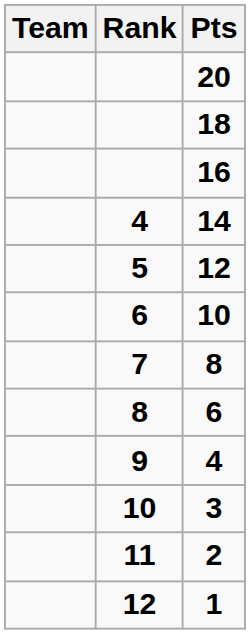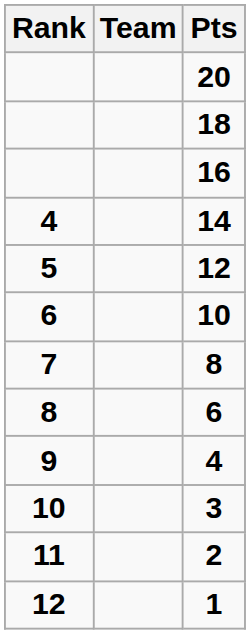 <table class="wikitable" style="text-align: center;">
 <tr>
+<th>Rank</th>
 <th>Team</th>
-<th>Rank</th>
 <th>Pts</th>
 </tr>
 <tr>
+<td></td>
 <td align="left"></td>
-<td></td>
 <td><strong>20</strong></td>
 </tr>
 <tr>
+<td></td>
 <td align="left"></td>
-<td></td>
 <td><strong>18</strong></td>
 </tr>
 <tr>
+<td></td>
 <td align="left"></td>
-<td></td>
 <td><strong>16</strong></td>
 </tr>
 <tr>
+<td><strong>4</strong></td>
 <td align="left"></td>
-<td><strong>4</strong></td>
 <td><strong>14</strong></td>
 </tr>
 <tr>
+<td><strong>5</strong></td>
 <td align="left"></td>
-<td><strong>5</strong></td>
 <td><strong>12</strong></td>
 </tr>
 <tr>
+<td><strong>6</strong></td>
 <td align="left"></td>
-<td><strong>6</strong></td>
 <td><strong>10</strong></td>
 </tr>
 <tr>
+<td><strong>7</strong></td>
 <td align="left"></td>
-<td><strong>7</strong></td>
 <td><strong>8</strong></td>
 </tr>
 <tr>
+<td><strong>8</strong></td>
 <td align="left"></td>
-<td><strong>8</strong></td>
 <td><strong>6</strong></td>
 </tr>
 <tr>
+<td><strong>9</strong></td>
 <td align="left"></td>
-<td><strong>9</strong></td>
 <td><strong>4</strong></td>
 </tr>
 <tr>
+<td><strong>10</strong></td>
 <td align="left"></td>
-<td><strong>10</strong></td>
 <td><strong>3</strong></td>
 </tr>
 <tr>
+<td><strong>11</strong></td>
 <td align="left"></td>
-<td><strong>11</strong></td>
 <td><strong>2</strong></td>
 </tr>
 <tr>
+<td><strong>12</strong></td>
 <td align="left"></td>
-<td><strong>12</strong></td>
 <td><strong>1</strong></td>
 </tr>
 </table>
